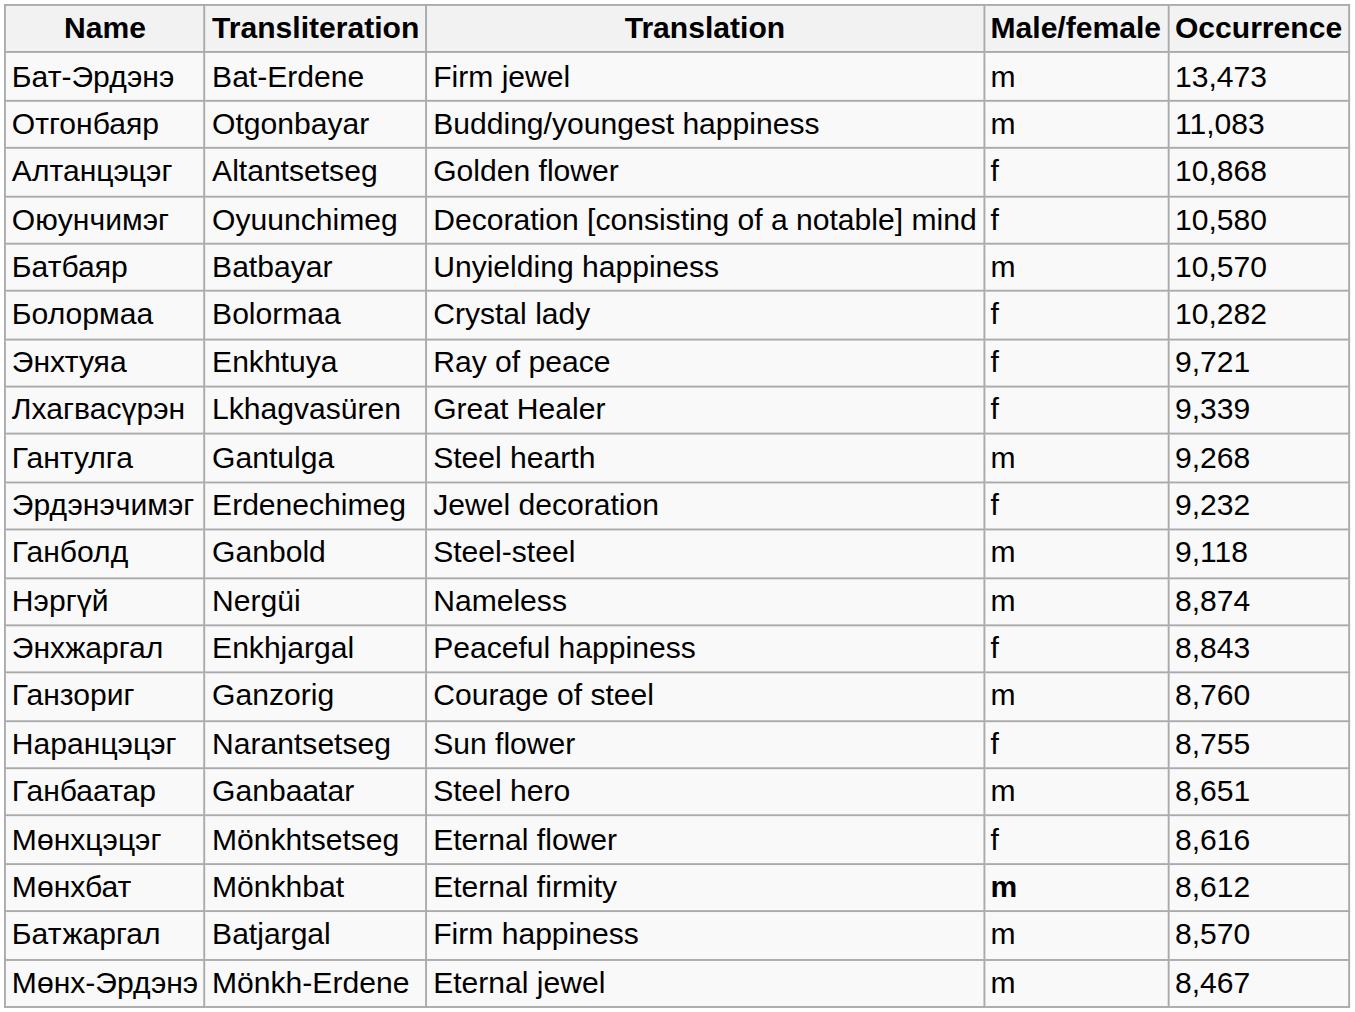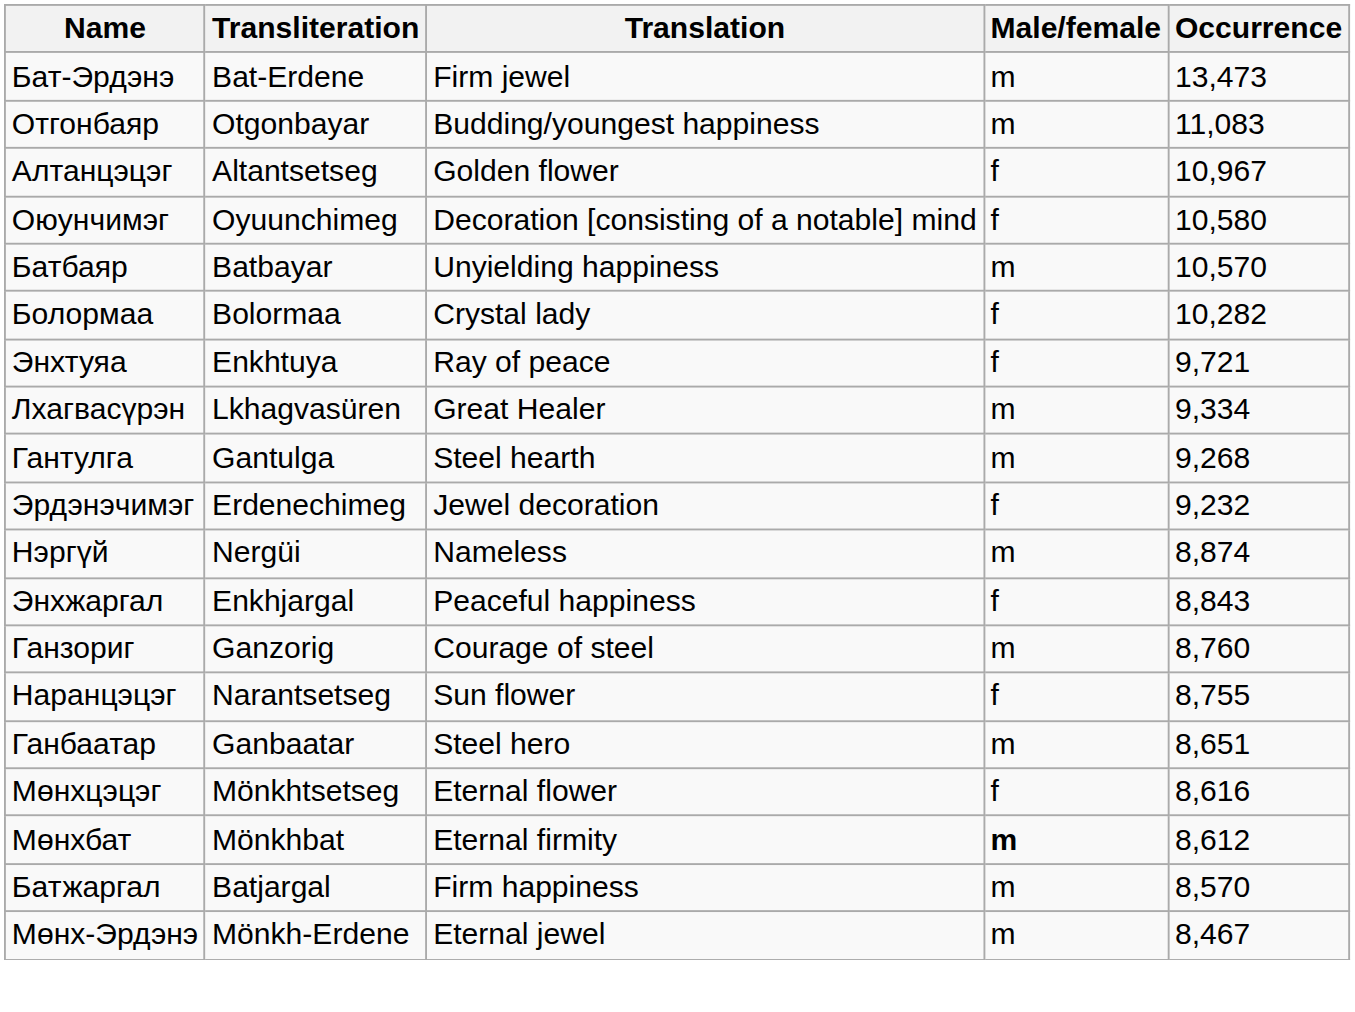 <table class="wikitable">
 <tr>
 <th>Name</th>
 <th>Transliteration</th>
 <th>Translation</th>
 <th>Male/female</th>
 <th>Occurrence</th>
 </tr>
 <tr>
 <td>Бат-Эрдэнэ</td>
 <td>Bat-Erdene</td>
 <td>Firm jewel</td>
 <td>m</td>
 <td>13,473</td>
 </tr>
 <tr>
 <td>Отгонбаяр</td>
 <td>Otgonbayar</td>
 <td>Budding/youngest happiness</td>
 <td>m</td>
 <td>11,083</td>
 </tr>
 <tr>
 <td>Алтанцэцэг</td>
 <td>Altantsetseg</td>
 <td>Golden flower</td>
 <td>f</td>
-<td>10,868</td>
+<td>10,967</td>
 </tr>
 <tr>
 <td>Оюунчимэг</td>
 <td>Oyuunchimeg</td>
 <td>Decoration [consisting of a notable] mind</td>
 <td>f</td>
 <td>10,580</td>
 </tr>
 <tr>
 <td>Батбаяр</td>
 <td>Batbayar</td>
 <td>Unyielding happiness</td>
 <td>m</td>
 <td>10,570</td>
 </tr>
 <tr>
 <td>Болормаа</td>
 <td>Bolormaa</td>
 <td>Crystal lady</td>
 <td>f</td>
 <td>10,282</td>
 </tr>
 <tr>
 <td>Энхтуяа</td>
 <td>Enkhtuya</td>
 <td>Ray of peace</td>
 <td>f</td>
 <td>9,721</td>
 </tr>
 <tr>
 <td>Лхагвасүрэн</td>
 <td>Lkhagvasüren</td>
 <td>Great Healer</td>
-<td>f</td>
-<td>9,339</td>
+<td>m</td>
+<td>9,334</td>
 </tr>
 <tr>
 <td>Гантулга</td>
 <td>Gantulga</td>
 <td>Steel hearth</td>
 <td>m</td>
 <td>9,268</td>
 </tr>
 <tr>
 <td>Эрдэнэчимэг</td>
 <td>Erdenechimeg</td>
 <td>Jewel decoration</td>
 <td>f</td>
 <td>9,232</td>
-</tr>
-<tr>
-<td>Ганболд</td>
-<td>Ganbold</td>
-<td>Steel-steel</td>
-<td>m</td>
-<td>9,118</td>
 </tr>
 <tr>
 <td>Нэргүй</td>
 <td>Nergüi</td>
 <td>Nameless</td>
 <td>m</td>
 <td>8,874</td>
 </tr>
 <tr>
 <td>Энхжаргал</td>
 <td>Enkhjargal</td>
 <td>Peaceful happiness</td>
 <td>f</td>
 <td>8,843</td>
 </tr>
 <tr>
 <td>Ганзориг</td>
 <td>Ganzorig</td>
 <td>Courage of steel</td>
 <td>m</td>
 <td>8,760</td>
 </tr>
 <tr>
 <td>Наранцэцэг</td>
 <td>Narantsetseg</td>
 <td>Sun flower</td>
 <td>f</td>
 <td>8,755</td>
 </tr>
 <tr>
 <td>Ганбаатар</td>
 <td>Ganbaatar</td>
 <td>Steel hero</td>
 <td>m</td>
 <td>8,651</td>
 </tr>
 <tr>
 <td>Мөнхцэцэг</td>
 <td>Mönkhtsetseg</td>
 <td>Eternal flower</td>
 <td>f</td>
 <td>8,616</td>
 </tr>
 <tr>
 <td>Мөнхбат</td>
 <td>Mönkhbat</td>
 <td>Eternal firmity</td>
 <td><strong>m</strong></td>
 <td>8,612</td>
 </tr>
 <tr>
 <td>Батжаргал</td>
 <td>Batjargal</td>
 <td>Firm happiness</td>
 <td>m</td>
 <td>8,570</td>
 </tr>
 <tr>
 <td>Мөнх-Эрдэнэ</td>
 <td>Mönkh-Erdene</td>
 <td>Eternal jewel</td>
 <td>m</td>
 <td>8,467</td>
 </tr>
 </table>
